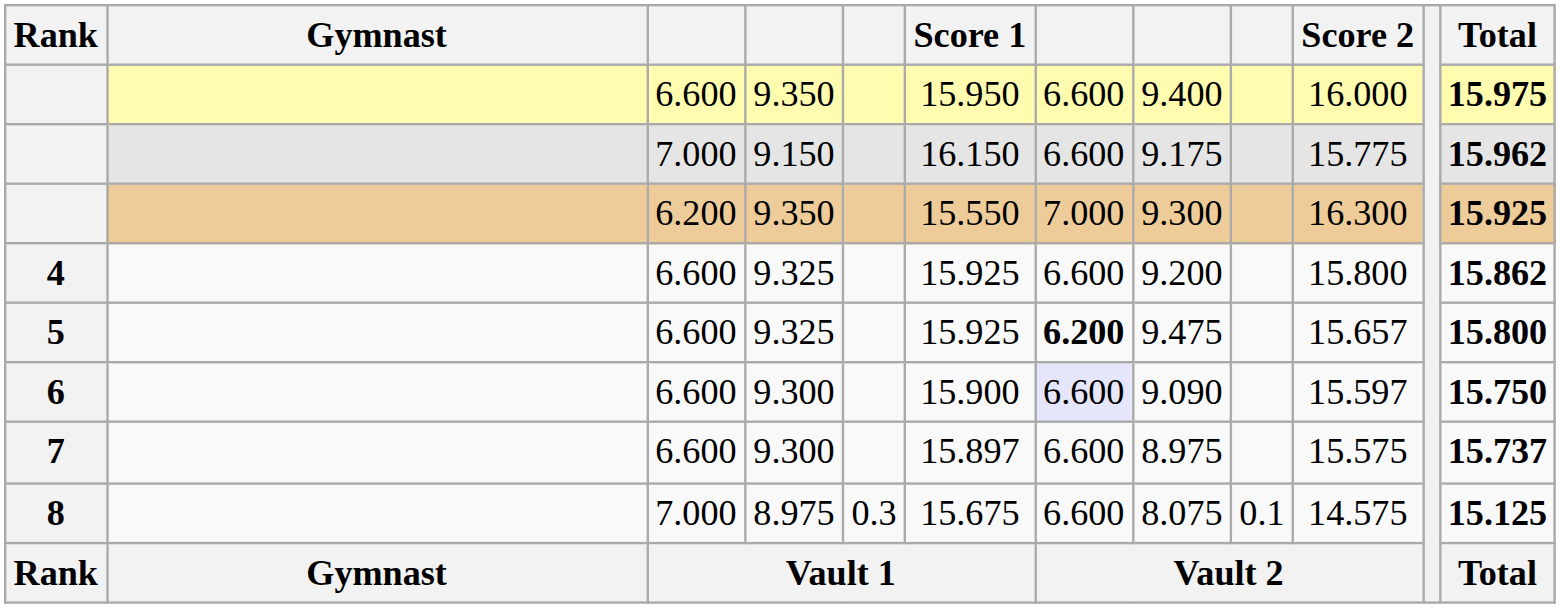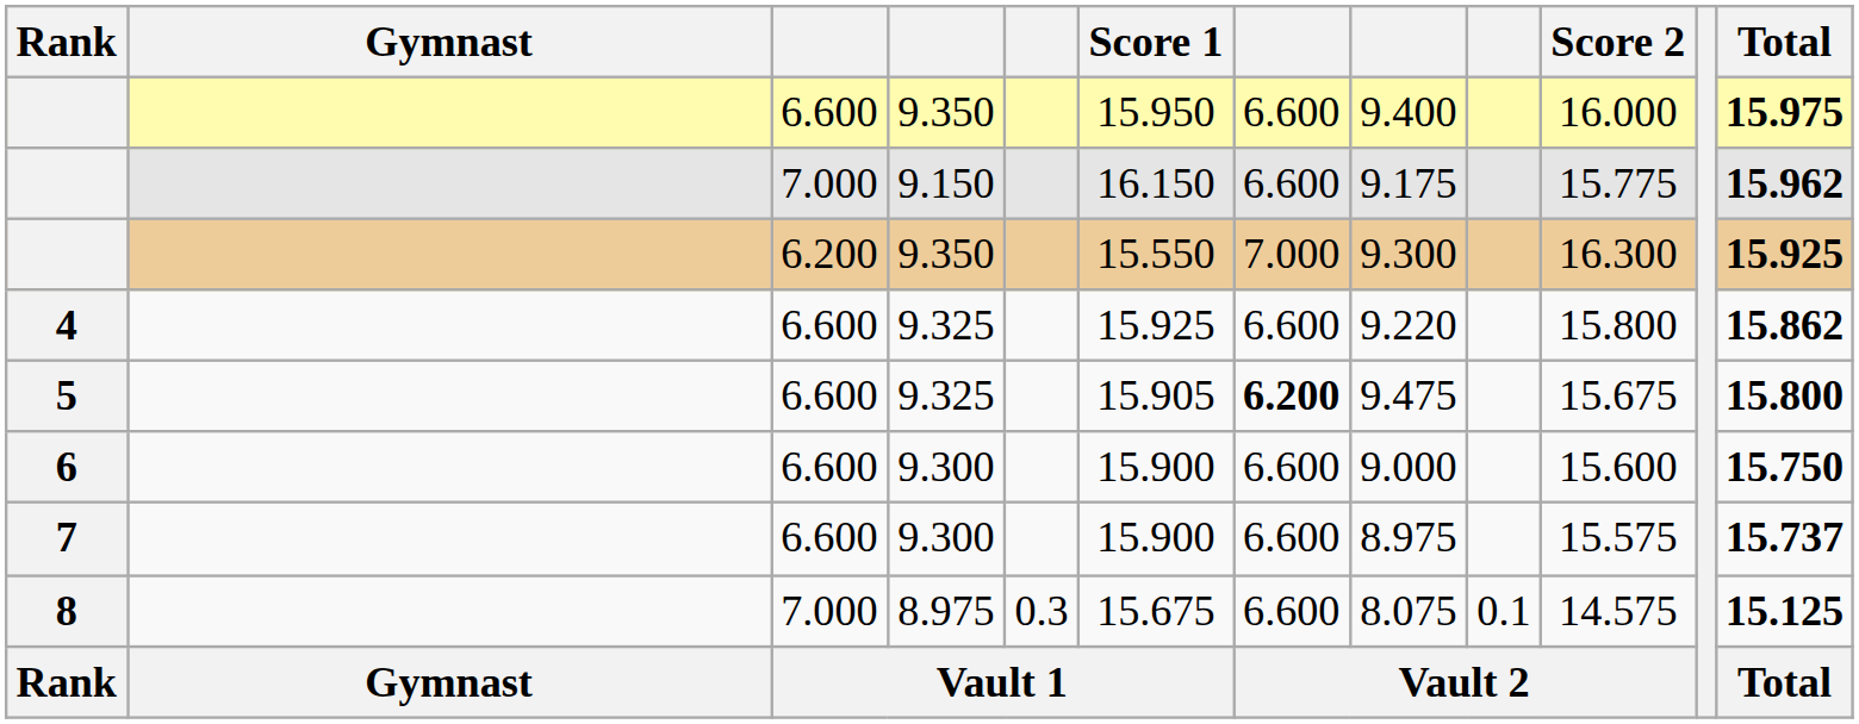 <table class="wikitable sortable" style="text-align:center; font-size:95%">
 <tr>
 <th scope=col>Rank</th>
 <th scope=col width="220">Gymnast</th>
 <th scope=col></th>
 <th scope=col></th>
 <th scope=col></th>
 <th scope=col>Score 1</th>
 <th scope=col></th>
 <th scope=col></th>
 <th scope=col></th>
 <th scope=col>Score 2</th>
 <th rowspan=10 class="unsortable"></th>
 <th scope=col>Total</th>
 </tr>
 <tr bgcolor=fffcaf>
 <th scope=row></th>
 <td align="left"></td>
 <td>6.600</td>
 <td>9.350</td>
 <td></td>
 <td>15.950</td>
 <td>6.600</td>
 <td>9.400</td>
 <td></td>
 <td>16.000</td>
 <td><strong>15.975</strong></td>
 </tr>
 <tr bgcolor=e5e5e5>
 <th scope=row></th>
 <td align="left"></td>
 <td>7.000</td>
 <td>9.150</td>
 <td></td>
 <td>16.150</td>
 <td>6.600</td>
 <td>9.175</td>
 <td></td>
 <td>15.775</td>
 <td><strong>15.962</strong></td>
 </tr>
 <tr bgcolor=eecc99>
 <th scope=row></th>
 <td align="left"></td>
 <td>6.200</td>
 <td>9.350</td>
 <td></td>
 <td>15.550</td>
 <td>7.000</td>
 <td>9.300</td>
 <td></td>
 <td>16.300</td>
 <td><strong>15.925</strong></td>
 </tr>
 <tr>
 <th scope=row>4</th>
 <td align="left"></td>
 <td>6.600</td>
 <td>9.325</td>
 <td></td>
 <td>15.925</td>
 <td>6.600</td>
-<td>9.200</td>
+<td>9.220</td>
 <td></td>
 <td>15.800</td>
 <td><strong>15.862</strong></td>
 </tr>
 <tr>
 <th scope=row>5</th>
 <td align="left"></td>
 <td>6.600</td>
 <td>9.325</td>
 <td></td>
-<td>15.925</td>
+<td>15.905</td>
 <td><strong>6.200</strong></td>
 <td>9.475</td>
 <td></td>
-<td>15.657</td>
+<td>15.675</td>
 <td><strong>15.800</strong></td>
 </tr>
 <tr>
 <th scope=row>6</th>
 <td align="left"></td>
 <td>6.600</td>
 <td>9.300</td>
 <td></td>
 <td>15.900</td>
-<td style="background: lavender;">6.600</td>
-<td>9.090</td>
+<td>6.600</td>
+<td>9.000</td>
 <td></td>
-<td>15.597</td>
+<td>15.600</td>
 <td><strong>15.750</strong></td>
 </tr>
 <tr>
 <th scope=row>7</th>
 <td align="left"></td>
 <td>6.600</td>
 <td>9.300</td>
 <td></td>
-<td>15.897</td>
+<td>15.900</td>
 <td>6.600</td>
 <td>8.975</td>
 <td></td>
 <td>15.575</td>
 <td><strong>15.737</strong></td>
 </tr>
 <tr>
 <th scope=row>8</th>
 <td align="left"></td>
 <td>7.000</td>
 <td>8.975</td>
 <td>0.3</td>
 <td>15.675</td>
 <td>6.600</td>
 <td>8.075</td>
 <td>0.1</td>
 <td>14.575</td>
 <td><strong>15.125</strong></td>
 </tr>
 <tr class="sortbottom">
 <th scope=col>Rank</th>
 <th scope=col width="210">Gymnast</th>
 <th scope=col colspan="4">Vault 1</th>
 <th scope=col colspan="4">Vault 2</th>
 <th scope=col>Total</th>
 </tr>
 </table>
